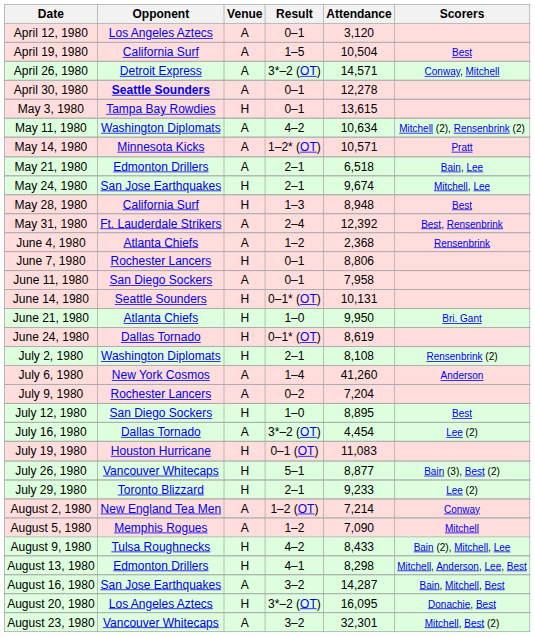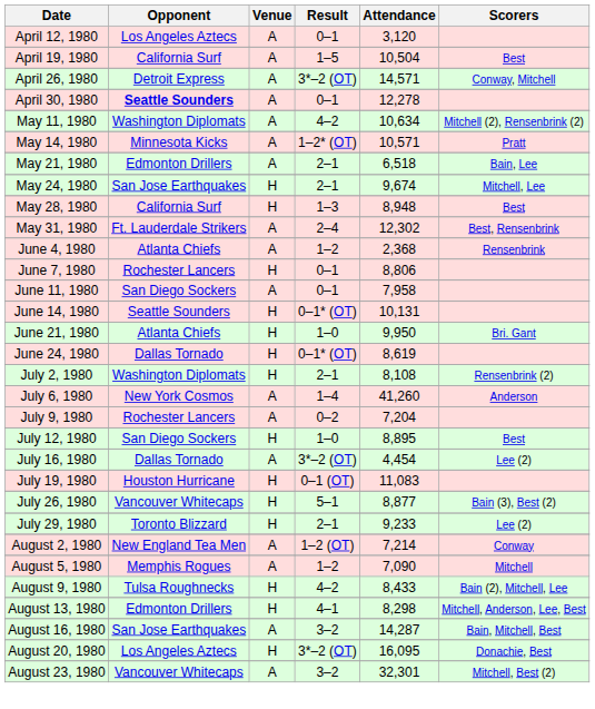 <table class="wikitable" style="font-size:95%; text-align:center">
 <tr>
 <th>Date</th>
 <th>Opponent</th>
 <th>Venue</th>
 <th>Result</th>
 <th>Attendance</th>
 <th>Scorers</th>
 </tr>
 <tr bgcolor="#ffdddd">
 <td>April 12, 1980</td>
 <td><a href='#'>Los Angeles Aztecs</a></td>
 <td>A</td>
 <td>0–1</td>
 <td>3,120</td>
 <td></td>
 </tr>
 <tr>
 </tr>
 <tr bgcolor="#ffdddd">
 <td>April 19, 1980</td>
 <td><a href='#'>California Surf</a></td>
 <td>A</td>
 <td>1–5</td>
 <td>10,504</td>
 <td><small><a href='#'>Best</a></small></td>
 </tr>
 <tr>
 </tr>
 <tr bgcolor="#ddffdd">
 <td>April 26, 1980</td>
 <td><a href='#'>Detroit Express</a></td>
 <td>A</td>
 <td>3*–2 (<a href='#'>OT</a>)</td>
 <td>14,571</td>
 <td><small><a href='#'>Conway</a>, <a href='#'>Mitchell</a></small></td>
 </tr>
 <tr>
 </tr>
 <tr bgcolor="#ffdddd">
 <td>April 30, 1980</td>
 <td><strong><a href='#'>Seattle Sounders</a></strong></td>
 <td>A</td>
 <td>0–1</td>
 <td>12,278</td>
 <td></td>
 </tr>
 <tr>
-</tr>
-<tr bgcolor="#ffdddd">
-<td>May 3, 1980</td>
-<td><a href='#'>Tampa Bay Rowdies</a></td>
-<td>H</td>
-<td>0–1</td>
-<td>13,615</td>
-<td></td>
 </tr>
 <tr>
 </tr>
 <tr bgcolor="#ddffdd">
 <td>May 11, 1980</td>
 <td><a href='#'>Washington Diplomats</a></td>
 <td>A</td>
 <td>4–2</td>
 <td>10,634</td>
 <td><small><a href='#'>Mitchell</a> (2), <a href='#'>Rensenbrink</a> (2)</small></td>
 </tr>
 <tr>
 </tr>
 <tr bgcolor="#ffdddd">
 <td>May 14, 1980</td>
 <td><a href='#'>Minnesota Kicks</a></td>
 <td>A</td>
 <td>1–2* (<a href='#'>OT</a>)</td>
 <td>10,571</td>
 <td><small><a href='#'>Pratt</a></small></td>
 </tr>
 <tr>
 </tr>
 <tr bgcolor="#ddffdd">
 <td>May 21, 1980</td>
 <td><a href='#'>Edmonton Drillers</a></td>
 <td>A</td>
 <td>2–1</td>
 <td>6,518</td>
 <td><small><a href='#'>Bain</a>, <a href='#'>Lee</a></small></td>
 </tr>
 <tr>
 </tr>
 <tr bgcolor="#ddffdd">
 <td>May 24, 1980</td>
 <td><a href='#'>San Jose Earthquakes</a></td>
 <td>H</td>
 <td>2–1</td>
 <td>9,674</td>
 <td><small><a href='#'>Mitchell</a>, <a href='#'>Lee</a></small></td>
 </tr>
 <tr>
 </tr>
 <tr bgcolor="#ffdddd">
 <td>May 28, 1980</td>
 <td><a href='#'>California Surf</a></td>
 <td>H</td>
 <td>1–3</td>
 <td>8,948</td>
 <td><small><a href='#'>Best</a></small></td>
 </tr>
 <tr>
 </tr>
 <tr bgcolor="#ffdddd">
 <td>May 31, 1980</td>
 <td><a href='#'>Ft. Lauderdale Strikers</a></td>
 <td>A</td>
 <td>2–4</td>
-<td>12,392</td>
+<td>12,302</td>
 <td><small><a href='#'>Best</a>, <a href='#'>Rensenbrink</a></small></td>
 </tr>
 <tr>
 </tr>
 <tr bgcolor="#ffdddd">
 <td>June 4, 1980</td>
 <td><a href='#'>Atlanta Chiefs</a></td>
 <td>A</td>
 <td>1–2</td>
 <td>2,368</td>
 <td><small><a href='#'>Rensenbrink</a></small></td>
 </tr>
 <tr>
 </tr>
 <tr bgcolor="#ffdddd">
 <td>June 7, 1980</td>
 <td><a href='#'>Rochester Lancers</a></td>
 <td>H</td>
 <td>0–1</td>
 <td>8,806</td>
 <td></td>
 </tr>
 <tr>
 </tr>
 <tr bgcolor="#ffdddd">
 <td>June 11, 1980</td>
 <td><a href='#'>San Diego Sockers</a></td>
 <td>A</td>
 <td>0–1</td>
 <td>7,958</td>
 <td></td>
 </tr>
 <tr>
 </tr>
 <tr bgcolor="#ffdddd">
 <td>June 14, 1980</td>
 <td><a href='#'>Seattle Sounders</a></td>
 <td>H</td>
 <td>0–1* (<a href='#'>OT</a>)</td>
 <td>10,131</td>
 <td></td>
 </tr>
 <tr>
 </tr>
 <tr bgcolor="#ddffdd">
 <td>June 21, 1980</td>
 <td><a href='#'>Atlanta Chiefs</a></td>
 <td>H</td>
 <td>1–0</td>
 <td>9,950</td>
 <td><small><a href='#'>Bri. Gant</a></small></td>
 </tr>
 <tr>
 </tr>
 <tr bgcolor="#ffdddd">
 <td>June 24, 1980</td>
 <td><a href='#'>Dallas Tornado</a></td>
 <td>H</td>
 <td>0–1* (<a href='#'>OT</a>)</td>
 <td>8,619</td>
 <td></td>
 </tr>
 <tr>
 </tr>
 <tr bgcolor="#ddffdd">
 <td>July 2, 1980</td>
 <td><a href='#'>Washington Diplomats</a></td>
 <td>H</td>
 <td>2–1</td>
 <td>8,108</td>
 <td><small><a href='#'>Rensenbrink</a> (2)</small></td>
 </tr>
 <tr>
 </tr>
 <tr bgcolor="#ffdddd">
 <td>July 6, 1980</td>
 <td><a href='#'>New York Cosmos</a></td>
 <td>A</td>
 <td>1–4</td>
 <td>41,260</td>
 <td><small><a href='#'>Anderson</a></small></td>
 </tr>
 <tr>
 </tr>
 <tr bgcolor="#ffdddd">
 <td>July 9, 1980</td>
 <td><a href='#'>Rochester Lancers</a></td>
 <td>A</td>
 <td>0–2</td>
 <td>7,204</td>
 <td></td>
 </tr>
 <tr>
 </tr>
 <tr bgcolor="#ddffdd">
 <td>July 12, 1980</td>
 <td><a href='#'>San Diego Sockers</a></td>
 <td>H</td>
 <td>1–0</td>
 <td>8,895</td>
 <td><small><a href='#'>Best</a></small></td>
 </tr>
 <tr>
 </tr>
 <tr bgcolor="#ddffdd">
 <td>July 16, 1980</td>
 <td><a href='#'>Dallas Tornado</a></td>
 <td>A</td>
 <td>3*–2 (<a href='#'>OT</a>)</td>
 <td>4,454</td>
 <td><small><a href='#'>Lee</a> (2)</small></td>
 </tr>
 <tr>
 </tr>
 <tr bgcolor="#ffdddd">
 <td>July 19, 1980</td>
 <td><a href='#'>Houston Hurricane</a></td>
 <td>H</td>
 <td>0–1 (<a href='#'>OT</a>)</td>
 <td>11,083</td>
 <td></td>
 </tr>
 <tr>
 </tr>
 <tr bgcolor="#ddffdd">
 <td>July 26, 1980</td>
 <td><a href='#'>Vancouver Whitecaps</a></td>
 <td>H</td>
 <td>5–1</td>
 <td>8,877</td>
 <td><small><a href='#'>Bain</a> (3), <a href='#'>Best</a> (2)</small></td>
 </tr>
 <tr>
 </tr>
 <tr bgcolor="#ddffdd">
 <td>July 29, 1980</td>
 <td><a href='#'>Toronto Blizzard</a></td>
 <td>H</td>
 <td>2–1</td>
 <td>9,233</td>
 <td><small><a href='#'>Lee</a> (2)</small></td>
 </tr>
 <tr>
 </tr>
 <tr bgcolor="#ffdddd">
 <td>August 2, 1980</td>
 <td><a href='#'>New England Tea Men</a></td>
 <td>A</td>
 <td>1–2 (<a href='#'>OT</a>)</td>
 <td>7,214</td>
 <td><small><a href='#'>Conway</a></small></td>
 </tr>
 <tr>
 </tr>
 <tr bgcolor="#ffdddd">
 <td>August 5, 1980</td>
 <td><a href='#'>Memphis Rogues</a></td>
 <td>A</td>
 <td>1–2</td>
 <td>7,090</td>
 <td><small><a href='#'>Mitchell</a></small></td>
 </tr>
 <tr bgcolor="#ddffdd">
 <td>August 9, 1980</td>
 <td><a href='#'>Tulsa Roughnecks</a></td>
 <td>H</td>
 <td>4–2</td>
 <td>8,433</td>
 <td><small><a href='#'>Bain</a> (2), <a href='#'>Mitchell</a>, <a href='#'>Lee</a></small></td>
 </tr>
 <tr>
 </tr>
 <tr bgcolor="#ddffdd">
 <td>August 13, 1980</td>
 <td><a href='#'>Edmonton Drillers</a></td>
 <td>H</td>
 <td>4–1</td>
 <td>8,298</td>
 <td><small><a href='#'>Mitchell</a>, <a href='#'>Anderson</a>, <a href='#'>Lee</a>, <a href='#'>Best</a></small></td>
 </tr>
 <tr>
 </tr>
 <tr bgcolor="#ddffdd">
 <td>August 16, 1980</td>
 <td><a href='#'>San Jose Earthquakes</a></td>
 <td>A</td>
 <td>3–2</td>
 <td>14,287</td>
 <td><small><a href='#'>Bain</a>, <a href='#'>Mitchell</a>, <a href='#'>Best</a></small></td>
 </tr>
 <tr>
 </tr>
 <tr bgcolor="#ddffdd">
 <td>August 20, 1980</td>
 <td><a href='#'>Los Angeles Aztecs</a></td>
 <td>H</td>
 <td>3*–2 (<a href='#'>OT</a>)</td>
 <td>16,095</td>
 <td><small><a href='#'>Donachie</a>, <a href='#'>Best</a></small></td>
 </tr>
 <tr>
 </tr>
 <tr bgcolor="#ddffdd">
 <td>August 23, 1980</td>
 <td><a href='#'>Vancouver Whitecaps</a></td>
 <td>A</td>
 <td>3–2</td>
 <td>32,301</td>
 <td><small><a href='#'>Mitchell</a>, <a href='#'>Best</a> (2)</small></td>
 </tr>
 </table>
